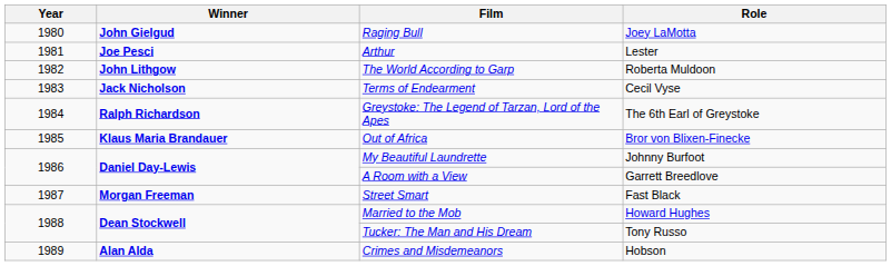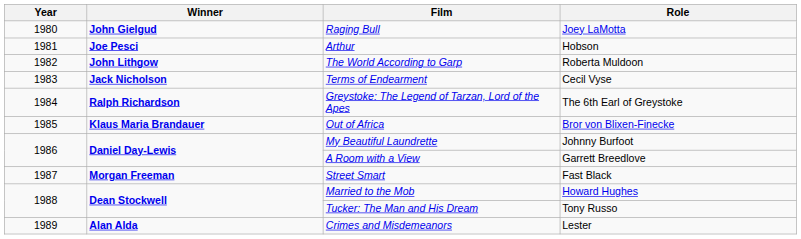 <table class="wikitable" width="95%" cellpadding="5">
 <tr>
 <th width="100"><strong>Year</strong></th>
 <th width="300"><strong>Winner</strong></th>
 <th width="300"><strong>Film</strong></th>
 <th width="300"><strong>Role</strong></th>
 </tr>
 <tr>
 <td style="text-align:center;">1980</td>
 <td><strong><a href='#'>John Gielgud</a></strong></td>
 <td><em><a href='#'>Raging Bull</a></em></td>
 <td><a href='#'>Joey LaMotta</a></td>
 </tr>
 <tr>
 <td style="text-align:center;">1981</td>
 <td><strong><a href='#'>Joe Pesci</a></strong></td>
 <td><em><a href='#'>Arthur</a></em></td>
-<td>Lester</td>
+<td>Hobson</td>
 </tr>
 <tr>
 <td style="text-align:center;">1982</td>
 <td><strong><a href='#'>John Lithgow</a></strong></td>
 <td><em><a href='#'>The World According to Garp</a></em></td>
 <td>Roberta Muldoon</td>
 </tr>
 <tr>
 <td style="text-align:center;">1983</td>
 <td><strong><a href='#'>Jack Nicholson</a></strong></td>
 <td><em><a href='#'>Terms of Endearment</a></em></td>
 <td>Cecil Vyse</td>
 </tr>
 <tr>
 <td style="text-align:center;">1984</td>
 <td><strong><a href='#'>Ralph Richardson</a></strong></td>
 <td><em><a href='#'>Greystoke: The Legend of Tarzan, Lord of the Apes</a></em></td>
 <td>The 6th Earl of Greystoke</td>
 </tr>
 <tr>
 <td style="text-align:center;">1985</td>
 <td><strong><a href='#'>Klaus Maria Brandauer</a></strong></td>
 <td><em><a href='#'>Out of Africa</a></em></td>
 <td><a href='#'>Bror von Blixen-Finecke</a></td>
 </tr>
 <tr>
 <td rowspan="2" style="text-align:center;">1986</td>
 <td rowspan="2"><strong><a href='#'>Daniel Day-Lewis</a></strong></td>
 <td><em><a href='#'>My Beautiful Laundrette</a></em></td>
 <td>Johnny Burfoot</td>
 </tr>
 <tr>
 <td><em><a href='#'>A Room with a View</a></em></td>
 <td>Garrett Breedlove</td>
 </tr>
 <tr>
 <td style="text-align:center;">1987</td>
 <td><strong><a href='#'>Morgan Freeman</a></strong></td>
 <td><em><a href='#'>Street Smart</a></em></td>
 <td>Fast Black</td>
 </tr>
 <tr>
 <td rowspan="2" style="text-align:center;">1988</td>
 <td rowspan="2"><strong><a href='#'>Dean Stockwell</a></strong></td>
 <td><em><a href='#'>Married to the Mob</a></em></td>
 <td><a href='#'>Howard Hughes</a></td>
 </tr>
 <tr>
 <td><em><a href='#'>Tucker: The Man and His Dream</a></em></td>
 <td>Tony Russo</td>
 </tr>
 <tr>
 <td style="text-align:center;">1989</td>
 <td><strong><a href='#'>Alan Alda</a></strong></td>
 <td><em><a href='#'>Crimes and Misdemeanors</a></em></td>
-<td>Hobson</td>
+<td>Lester</td>
 </tr>
 </table>
